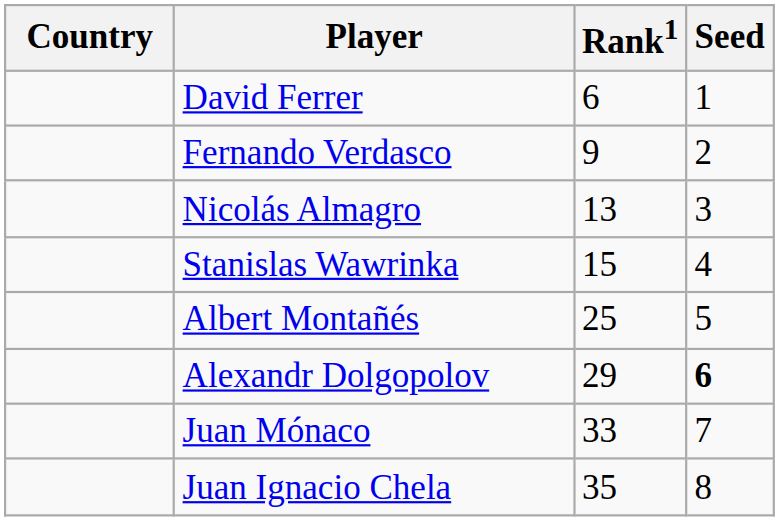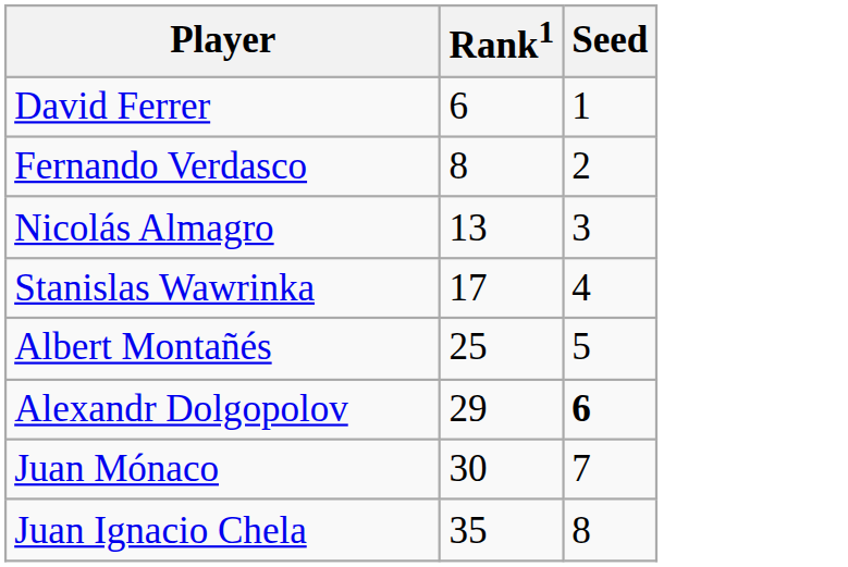 <table class="sortable wikitable">
 <tr>
-<th width="70">Country</th>
 <th width="175">Player</th>
 <th>Rank<sup>1</sup></th>
 <th>Seed</th>
 </tr>
 <tr>
-<td></td>
 <td><a href='#'>David Ferrer</a></td>
 <td>6</td>
 <td>1</td>
 </tr>
 <tr>
-<td></td>
 <td><a href='#'>Fernando Verdasco</a></td>
-<td>9</td>
+<td>8</td>
 <td>2</td>
 </tr>
 <tr>
-<td></td>
 <td><a href='#'>Nicolás Almagro</a></td>
 <td>13</td>
 <td>3</td>
 </tr>
 <tr>
-<td></td>
 <td><a href='#'>Stanislas Wawrinka</a></td>
-<td>15</td>
+<td>17</td>
 <td>4</td>
 </tr>
 <tr>
-<td></td>
 <td><a href='#'>Albert Montañés</a></td>
 <td>25</td>
 <td>5</td>
 </tr>
 <tr>
-<td></td>
 <td><a href='#'>Alexandr Dolgopolov</a></td>
 <td>29</td>
 <td><strong>6</strong></td>
 </tr>
 <tr>
-<td></td>
 <td><a href='#'>Juan Mónaco</a></td>
-<td>33</td>
+<td>30</td>
 <td>7</td>
 </tr>
 <tr>
-<td></td>
 <td><a href='#'>Juan Ignacio Chela</a></td>
 <td>35</td>
 <td>8</td>
 </tr>
 </table>
